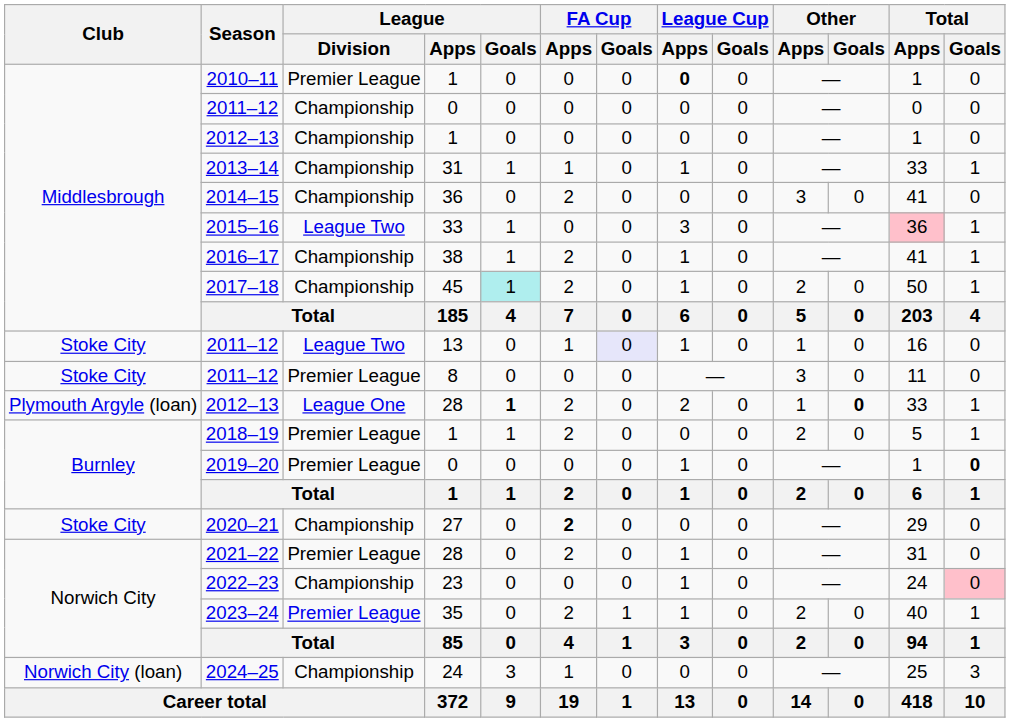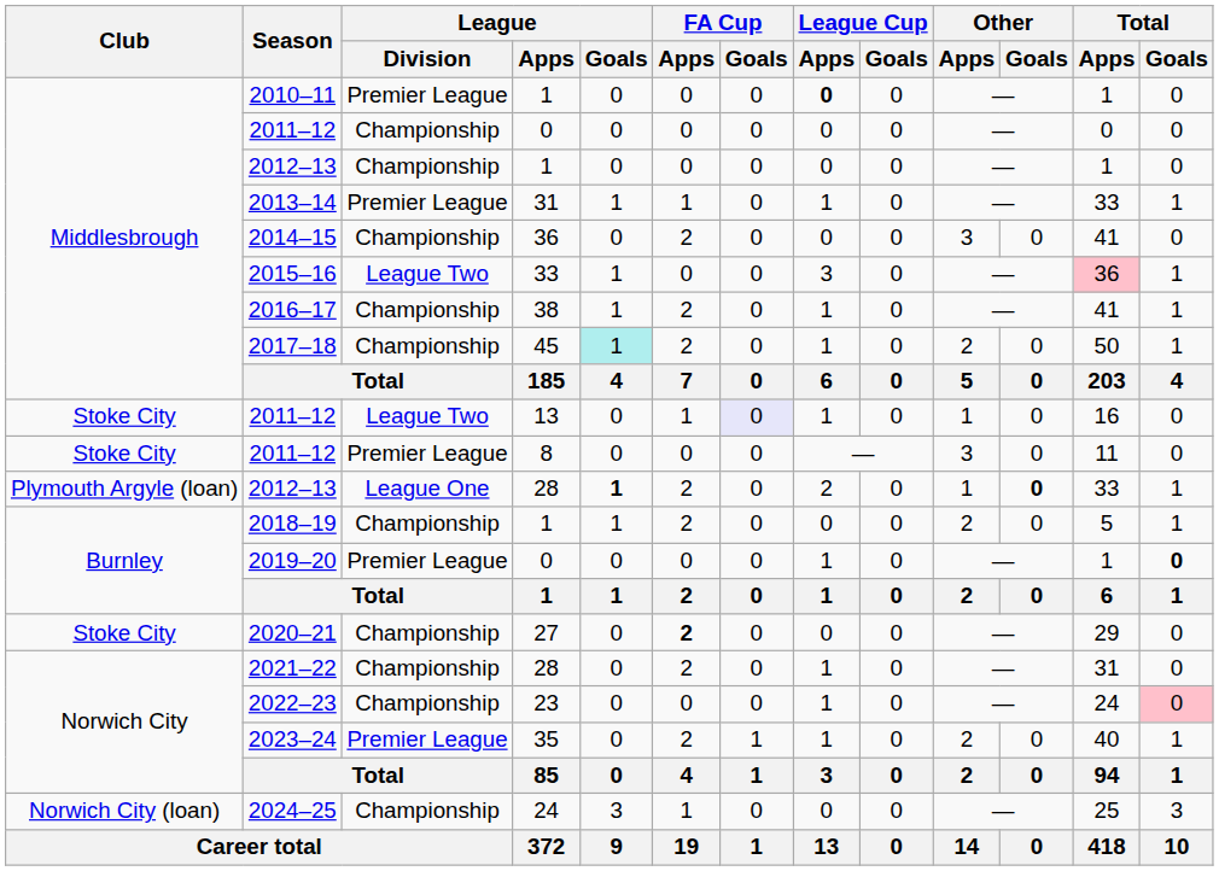 <table class=wikitable style="text-align:center">
 <tr>
 <th rowspan=2>Club</th>
 <th rowspan=2>Season</th>
 <th colspan=3>League</th>
 <th colspan=2><a href='#'>FA Cup</a></th>
 <th colspan=2><a href='#'>League Cup</a></th>
 <th colspan=2>Other</th>
 <th colspan=2>Total</th>
 </tr>
 <tr>
 <th>Division</th>
 <th>Apps</th>
 <th>Goals</th>
 <th>Apps</th>
 <th>Goals</th>
 <th>Apps</th>
 <th>Goals</th>
 <th>Apps</th>
 <th>Goals</th>
 <th>Apps</th>
 <th>Goals</th>
 </tr>
 <tr>
 <td rowspan=9><a href='#'>Middlesbrough</a></td>
 <td><a href='#'>2010–11</a></td>
 <td>Premier League</td>
 <td>1</td>
 <td>0</td>
 <td>0</td>
 <td>0</td>
 <td><strong>0</strong></td>
 <td>0</td>
 <td colspan=2>—</td>
 <td>1</td>
 <td>0</td>
 </tr>
 <tr>
 <td><a href='#'>2011–12</a></td>
 <td>Championship</td>
 <td>0</td>
 <td>0</td>
 <td>0</td>
 <td>0</td>
 <td>0</td>
 <td>0</td>
 <td colspan=2>—</td>
 <td>0</td>
 <td>0</td>
 </tr>
 <tr>
 <td><a href='#'>2012–13</a></td>
 <td>Championship</td>
 <td>1</td>
 <td>0</td>
 <td>0</td>
 <td>0</td>
 <td>0</td>
 <td>0</td>
 <td colspan=2>—</td>
 <td>1</td>
 <td>0</td>
 </tr>
 <tr>
 <td><a href='#'>2013–14</a></td>
-<td>Championship</td>
+<td>Premier League</td>
 <td>31</td>
 <td>1</td>
 <td>1</td>
 <td>0</td>
 <td>1</td>
 <td>0</td>
 <td colspan=2>—</td>
 <td>33</td>
 <td>1</td>
 </tr>
 <tr>
 <td><a href='#'>2014–15</a></td>
 <td>Championship</td>
 <td>36</td>
 <td>0</td>
 <td>2</td>
 <td>0</td>
 <td>0</td>
 <td>0</td>
 <td>3</td>
 <td>0</td>
 <td>41</td>
 <td>0</td>
 </tr>
 <tr>
 <td><a href='#'>2015–16</a></td>
 <td><a href='#'>League Two</a></td>
 <td>33</td>
 <td>1</td>
 <td>0</td>
 <td>0</td>
 <td>3</td>
 <td>0</td>
 <td colspan=2>—</td>
 <td style="background: pink;">36</td>
 <td>1</td>
 </tr>
 <tr>
 <td><a href='#'>2016–17</a></td>
 <td>Championship</td>
 <td>38</td>
 <td>1</td>
 <td>2</td>
 <td>0</td>
 <td>1</td>
 <td>0</td>
 <td colspan=2>—</td>
 <td>41</td>
 <td>1</td>
 </tr>
 <tr>
 <td><a href='#'>2017–18</a></td>
 <td>Championship</td>
 <td>45</td>
 <td style="background: paleturquoise;">1</td>
 <td>2</td>
 <td>0</td>
 <td>1</td>
 <td>0</td>
 <td>2</td>
 <td>0</td>
 <td>50</td>
 <td>1</td>
 </tr>
 <tr>
 <th colspan=2>Total</th>
 <th>185</th>
 <th>4</th>
 <th>7</th>
 <th>0</th>
 <th>6</th>
 <th>0</th>
 <th>5</th>
 <th>0</th>
 <th>203</th>
 <th>4</th>
 </tr>
 <tr>
 <td><a href='#'>Stoke City</a></td>
 <td><a href='#'>2011–12</a></td>
 <td><a href='#'>League Two</a></td>
 <td>13</td>
 <td>0</td>
 <td>1</td>
 <td style="background: lavender;">0</td>
 <td>1</td>
 <td>0</td>
 <td>1</td>
 <td>0</td>
 <td>16</td>
 <td>0</td>
 </tr>
 <tr>
 <td><a href='#'>Stoke City</a></td>
 <td><a href='#'>2011–12</a></td>
 <td>Premier League</td>
 <td>8</td>
 <td>0</td>
 <td>0</td>
 <td>0</td>
 <td colspan=2>—</td>
 <td>3</td>
 <td>0</td>
 <td>11</td>
 <td>0</td>
 </tr>
 <tr>
 <td><a href='#'>Plymouth Argyle</a> (loan)</td>
 <td><a href='#'>2012–13</a></td>
 <td><a href='#'>League One</a></td>
 <td>28</td>
 <td><strong>1</strong></td>
 <td>2</td>
 <td>0</td>
 <td>2</td>
 <td>0</td>
 <td>1</td>
 <td><strong>0</strong></td>
 <td>33</td>
 <td>1</td>
 </tr>
 <tr>
 <td rowspan=3><a href='#'>Burnley</a></td>
 <td><a href='#'>2018–19</a></td>
-<td>Premier League</td>
+<td>Championship</td>
 <td>1</td>
 <td>1</td>
 <td>2</td>
 <td>0</td>
 <td>0</td>
 <td>0</td>
 <td>2</td>
 <td>0</td>
 <td>5</td>
 <td>1</td>
 </tr>
 <tr>
 <td><a href='#'>2019–20</a></td>
 <td>Premier League</td>
 <td>0</td>
 <td>0</td>
 <td>0</td>
 <td>0</td>
 <td>1</td>
 <td>0</td>
 <td colspan=2>—</td>
 <td>1</td>
 <td><strong>0</strong></td>
 </tr>
 <tr>
 <th colspan=2>Total</th>
 <th>1</th>
 <th>1</th>
 <th>2</th>
 <th>0</th>
 <th>1</th>
 <th>0</th>
 <th>2</th>
 <th>0</th>
 <th>6</th>
 <th>1</th>
 </tr>
 <tr>
 <td><a href='#'>Stoke City</a></td>
 <td><a href='#'>2020–21</a></td>
 <td>Championship</td>
 <td>27</td>
 <td>0</td>
 <td><strong>2</strong></td>
 <td>0</td>
 <td>0</td>
 <td>0</td>
 <td colspan=2>—</td>
 <td>29</td>
 <td>0</td>
 </tr>
 <tr>
 <td rowspan="4">Norwich City</td>
 <td><a href='#'>2021–22</a></td>
-<td>Premier League</td>
+<td>Championship</td>
 <td>28</td>
 <td>0</td>
 <td>2</td>
 <td>0</td>
 <td>1</td>
 <td>0</td>
 <td colspan=2>—</td>
 <td>31</td>
 <td>0</td>
 </tr>
 <tr>
 <td><a href='#'>2022–23</a></td>
 <td>Championship</td>
 <td>23</td>
 <td>0</td>
 <td>0</td>
 <td>0</td>
 <td>1</td>
 <td>0</td>
 <td colspan=2>—</td>
 <td>24</td>
 <td style="background: pink;">0</td>
 </tr>
 <tr>
 <td><a href='#'>2023–24</a></td>
 <td><a href='#'>Premier League</a></td>
 <td>35</td>
 <td>0</td>
 <td>2</td>
 <td>1</td>
 <td>1</td>
 <td>0</td>
 <td>2</td>
 <td>0</td>
 <td>40</td>
 <td>1</td>
 </tr>
 <tr>
 <th colspan="2">Total</th>
 <th>85</th>
 <th>0</th>
 <th>4</th>
 <th>1</th>
 <th>3</th>
 <th>0</th>
 <th>2</th>
 <th>0</th>
 <th>94</th>
 <th>1</th>
 </tr>
 <tr>
 <td><a href='#'>Norwich City</a> (loan)</td>
 <td><a href='#'>2024–25</a></td>
 <td>Championship</td>
 <td>24</td>
 <td>3</td>
 <td>1</td>
 <td>0</td>
 <td>0</td>
 <td>0</td>
 <td colspan="2">—</td>
 <td>25</td>
 <td>3</td>
 </tr>
 <tr>
 <th colspan="3">Career total</th>
 <th>372</th>
 <th>9</th>
 <th>19</th>
 <th>1</th>
 <th>13</th>
 <th>0</th>
 <th>14</th>
 <th>0</th>
 <th>418</th>
 <th>10</th>
 </tr>
 </table>
